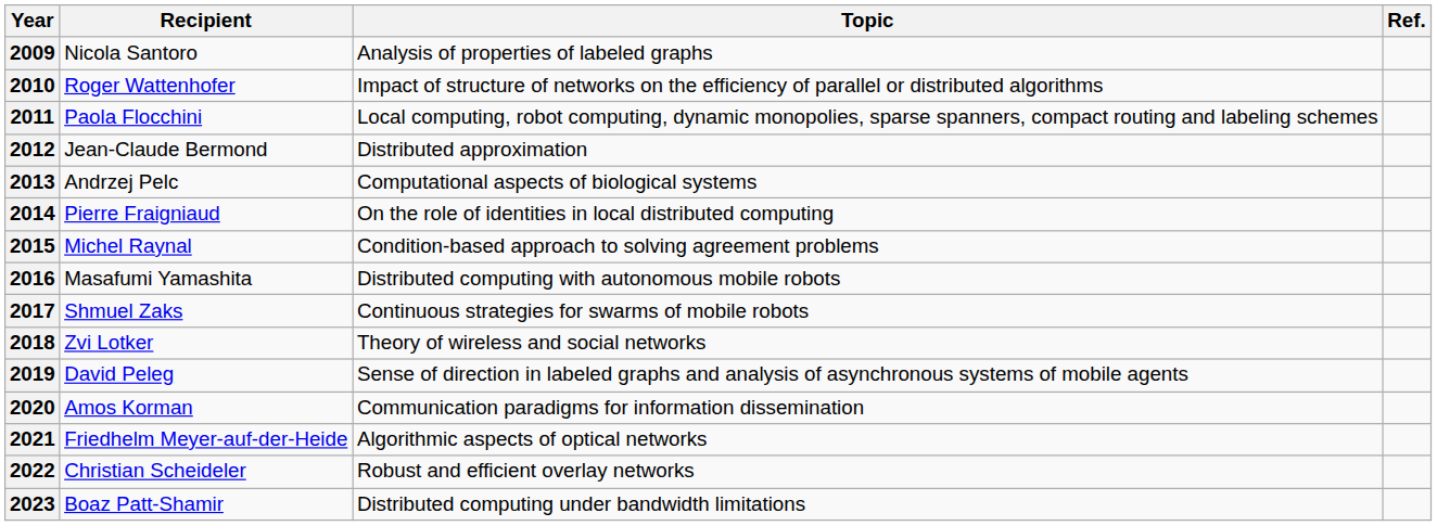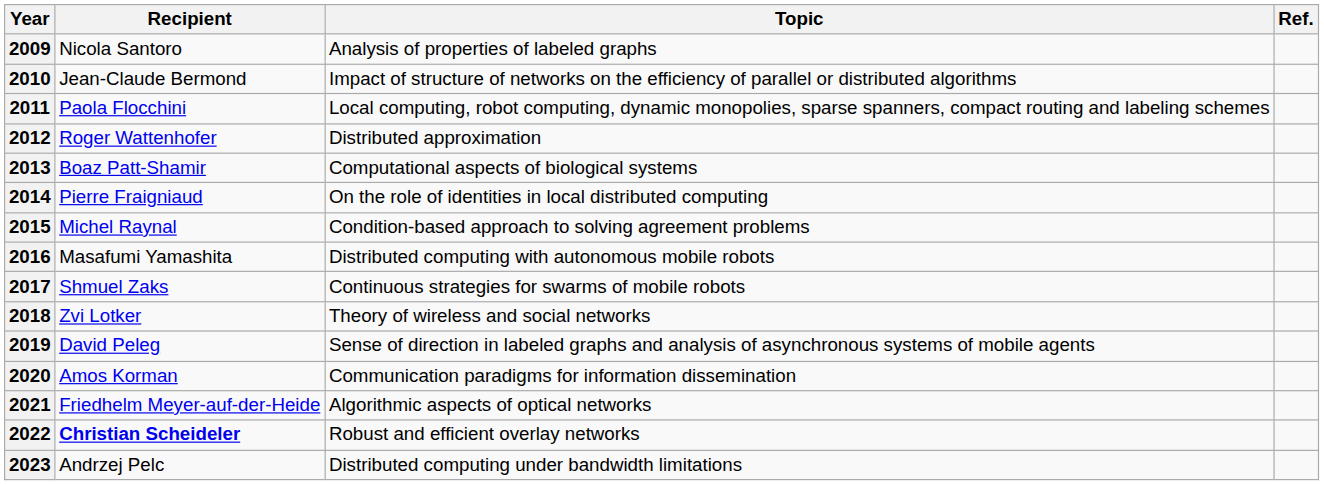 <table class="wikitable sortable">
 <tr>
 <th>Year</th>
 <th>Recipient</th>
 <th>Topic</th>
 <th>Ref.</th>
 </tr>
 <tr>
 <th>2009</th>
 <td>Nicola Santoro</td>
 <td>Analysis of properties of labeled graphs</td>
 <td></td>
 </tr>
 <tr>
 <th>2010</th>
-<td><a href='#'>Roger Wattenhofer</a></td>
+<td>Jean-Claude Bermond</td>
 <td>Impact of structure of networks on the efficiency of parallel or distributed algorithms</td>
 <td></td>
 </tr>
 <tr>
 <th>2011</th>
 <td><a href='#'>Paola Flocchini</a></td>
 <td>Local computing, robot computing, dynamic monopolies, sparse spanners, compact routing and labeling schemes</td>
 <td></td>
 </tr>
 <tr>
 <th>2012</th>
-<td>Jean-Claude Bermond</td>
+<td><a href='#'>Roger Wattenhofer</a></td>
 <td>Distributed approximation</td>
 <td></td>
 </tr>
 <tr>
 <th>2013</th>
-<td>Andrzej Pelc</td>
+<td><a href='#'>Boaz Patt-Shamir</a></td>
 <td>Computational aspects of biological systems</td>
 <td></td>
 </tr>
 <tr>
 <th>2014</th>
 <td><a href='#'>Pierre Fraigniaud</a></td>
 <td>On the role of identities in local distributed computing</td>
 <td></td>
 </tr>
 <tr>
 <th>2015</th>
 <td><a href='#'>Michel Raynal</a></td>
 <td>Condition-based approach to solving agreement problems</td>
 <td></td>
 </tr>
 <tr>
 <th>2016</th>
 <td>Masafumi Yamashita</td>
 <td>Distributed computing with autonomous mobile robots</td>
 <td></td>
 </tr>
 <tr>
 <th>2017</th>
 <td><a href='#'>Shmuel Zaks</a></td>
 <td>Continuous strategies for swarms of mobile robots</td>
 <td></td>
 </tr>
 <tr>
 <th>2018</th>
 <td><a href='#'>Zvi Lotker</a></td>
 <td>Theory of wireless and social networks</td>
 <td></td>
 </tr>
 <tr>
 <th>2019</th>
 <td><a href='#'>David Peleg</a></td>
 <td>Sense of direction in labeled graphs and analysis of asynchronous systems of mobile agents</td>
 <td></td>
 </tr>
 <tr>
 <th>2020</th>
 <td><a href='#'>Amos Korman</a></td>
 <td>Communication paradigms for information dissemination</td>
 <td></td>
 </tr>
 <tr>
 <th>2021</th>
 <td><a href='#'>Friedhelm Meyer-auf-der-Heide</a></td>
 <td>Algorithmic aspects of optical networks</td>
 <td></td>
 </tr>
 <tr>
 <th>2022</th>
-<td><a href='#'>Christian Scheideler</a></td>
+<td><strong><a href='#'>Christian Scheideler</a></strong></td>
 <td>Robust and efficient overlay networks</td>
 <td></td>
 </tr>
 <tr>
 <th>2023</th>
-<td><a href='#'>Boaz Patt-Shamir</a></td>
+<td>Andrzej Pelc</td>
 <td>Distributed computing under bandwidth limitations</td>
 <td></td>
 </tr>
 </table>
